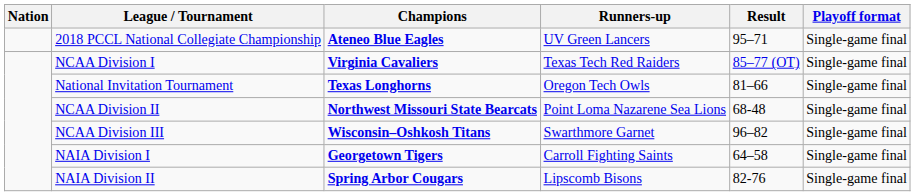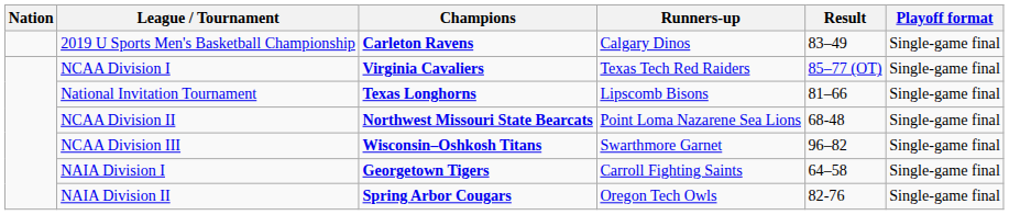 <table class="wikitable" style="font-size:90%;">
 <tr>
 <th>Nation</th>
 <th>League / Tournament</th>
 <th>Champions</th>
 <th>Runners-up</th>
 <th>Result</th>
 <th><a href='#'>Playoff format</a></th>
 </tr>
 <tr>
 <td></td>
-<td><a href='#'>2018 PCCL National Collegiate Championship</a></td>
-<td><strong><a href='#'>Ateneo Blue Eagles</a></strong></td>
-<td><a href='#'>UV Green Lancers</a></td>
-<td>95–71</td>
+<td><a href='#'>2019 U Sports Men's Basketball Championship</a></td>
+<td><strong><a href='#'>Carleton Ravens</a></strong></td>
+<td><a href='#'>Calgary Dinos</a></td>
+<td>83–49</td>
 <td>Single-game final</td>
 </tr>
 <tr>
 <td rowspan="6"></td>
 <td><a href='#'>NCAA Division I</a></td>
 <td><strong><a href='#'>Virginia Cavaliers</a></strong></td>
 <td><a href='#'>Texas Tech Red Raiders</a></td>
 <td><a href='#'>85–77 (OT)</a></td>
 <td>Single-game final</td>
 </tr>
 <tr>
 <td><a href='#'>National Invitation Tournament</a></td>
 <td><strong><a href='#'>Texas Longhorns</a></strong></td>
-<td><a href='#'>Oregon Tech Owls</a></td>
+<td><a href='#'>Lipscomb Bisons</a></td>
 <td>81–66</td>
 <td>Single-game final</td>
 </tr>
 <tr>
 <td><a href='#'>NCAA Division II</a></td>
 <td><strong><a href='#'>Northwest Missouri State Bearcats</a></strong></td>
 <td><a href='#'>Point Loma Nazarene Sea Lions</a></td>
 <td>68-48</td>
 <td>Single-game final</td>
 </tr>
 <tr>
 <td><a href='#'>NCAA Division III</a></td>
 <td><strong><a href='#'>Wisconsin–Oshkosh Titans</a></strong></td>
 <td><a href='#'>Swarthmore Garnet</a></td>
 <td>96–82</td>
 <td>Single-game final</td>
 </tr>
 <tr>
 <td><a href='#'>NAIA Division I</a></td>
 <td><strong><a href='#'>Georgetown Tigers</a></strong></td>
 <td><a href='#'>Carroll Fighting Saints</a></td>
 <td>64–58</td>
 <td>Single-game final</td>
 </tr>
 <tr>
 <td><a href='#'>NAIA Division II</a></td>
 <td><a href='#'><strong>Spring Arbor Cougars</strong></a></td>
-<td><a href='#'>Lipscomb Bisons</a></td>
+<td><a href='#'>Oregon Tech Owls</a></td>
 <td>82-76</td>
 <td>Single-game final</td>
 </tr>
 </table>
